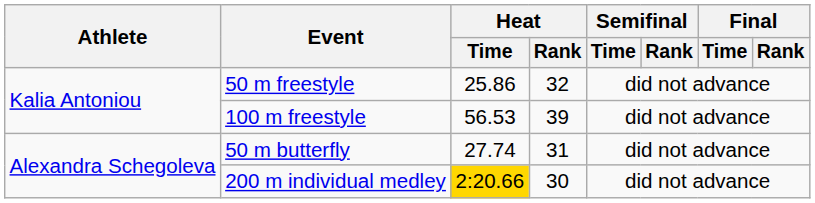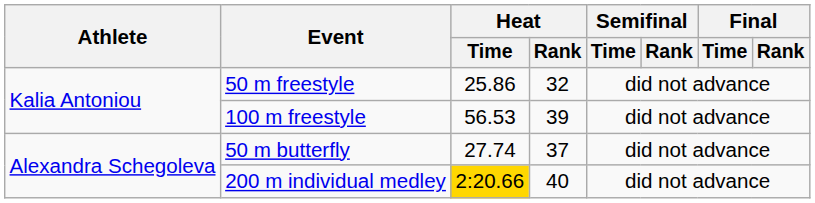 <table class="wikitable" style="text-align:center; font-size:90%">
 <tr>
 <th rowspan="2">Athlete</th>
 <th rowspan="2">Event</th>
 <th colspan="2">Heat</th>
 <th colspan="2">Semifinal</th>
 <th colspan="2">Final</th>
 </tr>
 <tr style="font-size:95%">
 <th>Time</th>
 <th>Rank</th>
 <th>Time</th>
 <th>Rank</th>
 <th>Time</th>
 <th>Rank</th>
 </tr>
 <tr>
 <td align=left rowspan=2><a href='#'>Kalia Antoniou</a></td>
 <td align=left><a href='#'>50 m freestyle</a></td>
 <td>25.86</td>
 <td>32</td>
 <td colspan=4>did not advance</td>
 </tr>
 <tr>
 <td align=left><a href='#'>100 m freestyle</a></td>
 <td>56.53</td>
 <td>39</td>
 <td colspan=4>did not advance</td>
 </tr>
 <tr>
 <td align=left rowspan=2><a href='#'>Alexandra Schegoleva</a></td>
 <td align=left><a href='#'>50 m butterfly</a></td>
 <td>27.74</td>
-<td>31</td>
+<td>37</td>
 <td colspan=4>did not advance</td>
 </tr>
 <tr>
 <td align=left><a href='#'>200 m individual medley</a></td>
 <td style="background: gold;">2:20.66</td>
-<td>30</td>
+<td>40</td>
 <td colspan=4>did not advance</td>
 </tr>
 </table>
